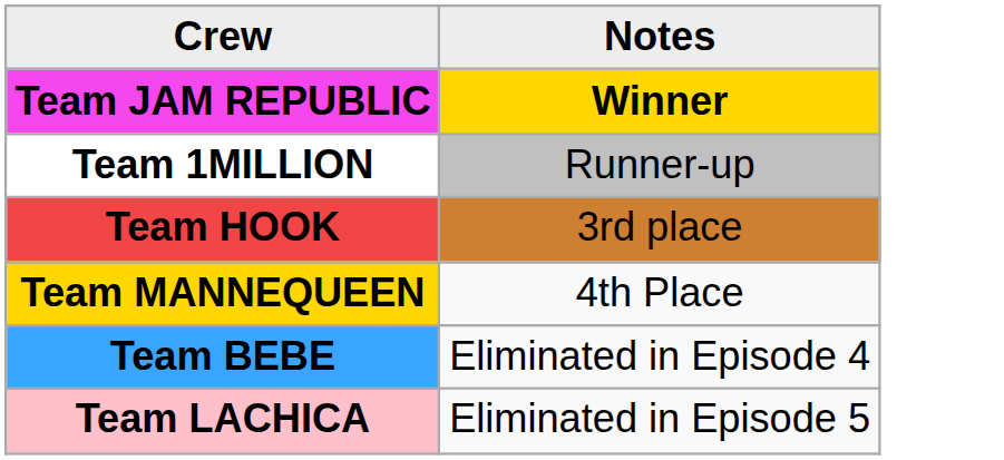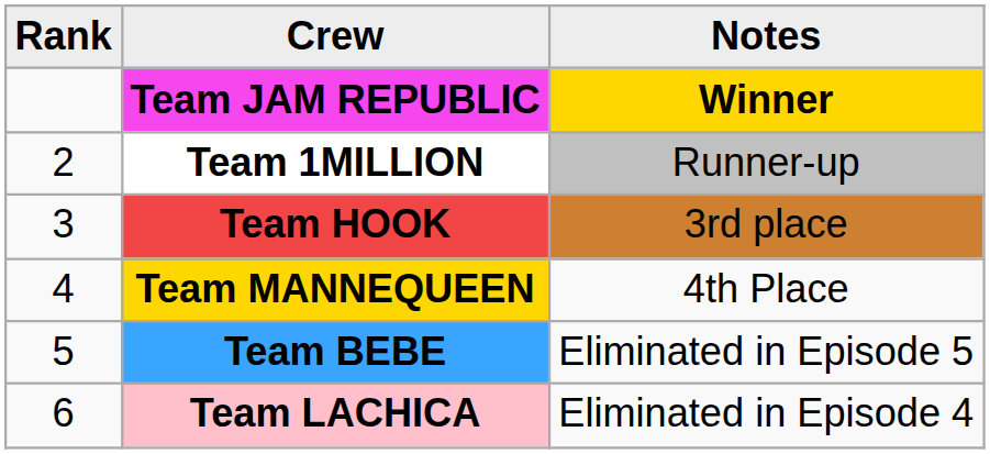 <table class="wikitable" style="text-align:center">
 <tr>
+<th style="background:#EDEDED">Rank</th>
 <th style="background:#EDEDED">Crew</th>
 <th style="background:#EDEDED">Notes</th>
 </tr>
 <tr>
+<td></td>
 <td style="background:#F646EE"><strong>Team JAM REPUBLIC</strong></td>
 <td style="background:gold"><strong>Winner</strong></td>
 </tr>
 <tr>
+<td>2</td>
 <td style="background:white"><strong>Team 1MILLION</strong></td>
 <td style="background:silver">Runner-up</td>
 </tr>
 <tr>
+<td>3</td>
 <td style="background:#F24646"><strong>Team HOOK</strong></td>
 <td style="background:#CD7F32">3rd place</td>
 </tr>
 <tr>
+<td>4</td>
 <td style="background:gold"><strong>Team MANNEQUEEN</strong></td>
 <td>4th Place</td>
 </tr>
 <tr>
+<td>5</td>
 <td style="background:#3AA5FF"><strong>Team BEBE</strong></td>
+<td>Eliminated in Episode 5</td>
+</tr>
+<tr>
+<td>6</td>
+<td style="background:pink"><strong>Team LACHICA</strong></td>
 <td>Eliminated in Episode 4</td>
 </tr>
-<tr>
-<td style="background:pink"><strong>Team LACHICA</strong></td>
-<td>Eliminated in Episode 5</td>
-</tr>
 </table>
